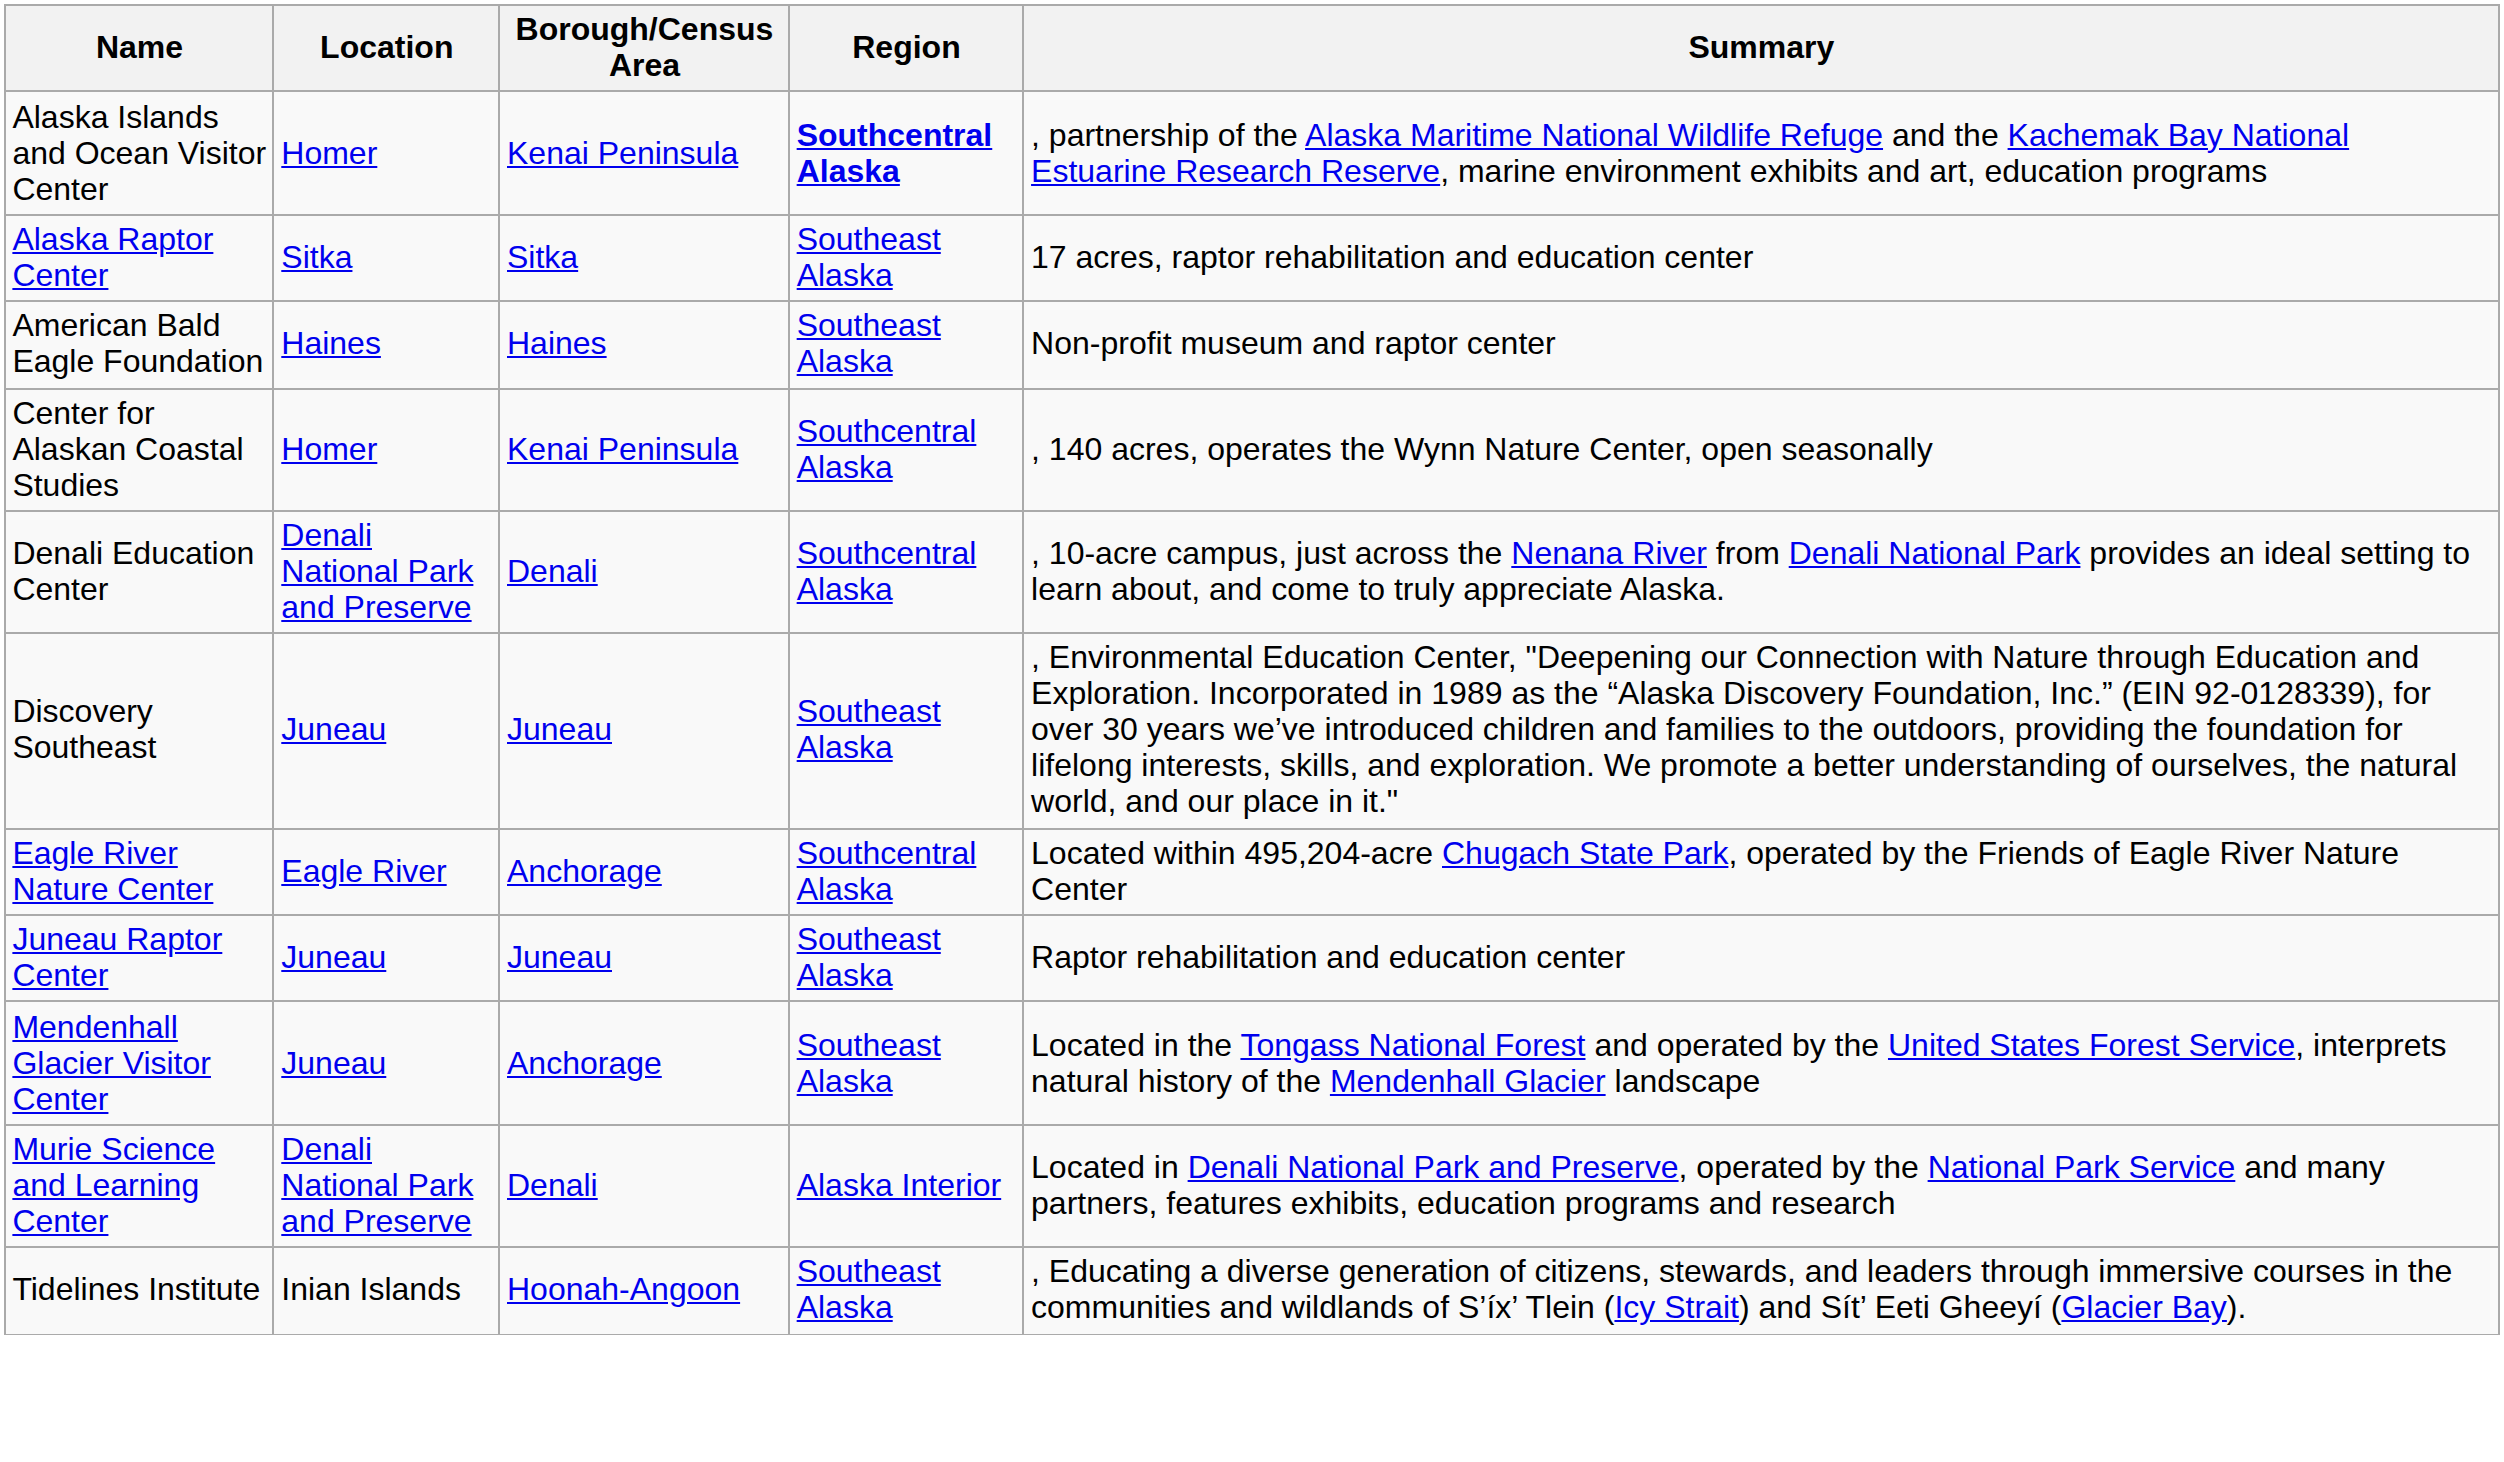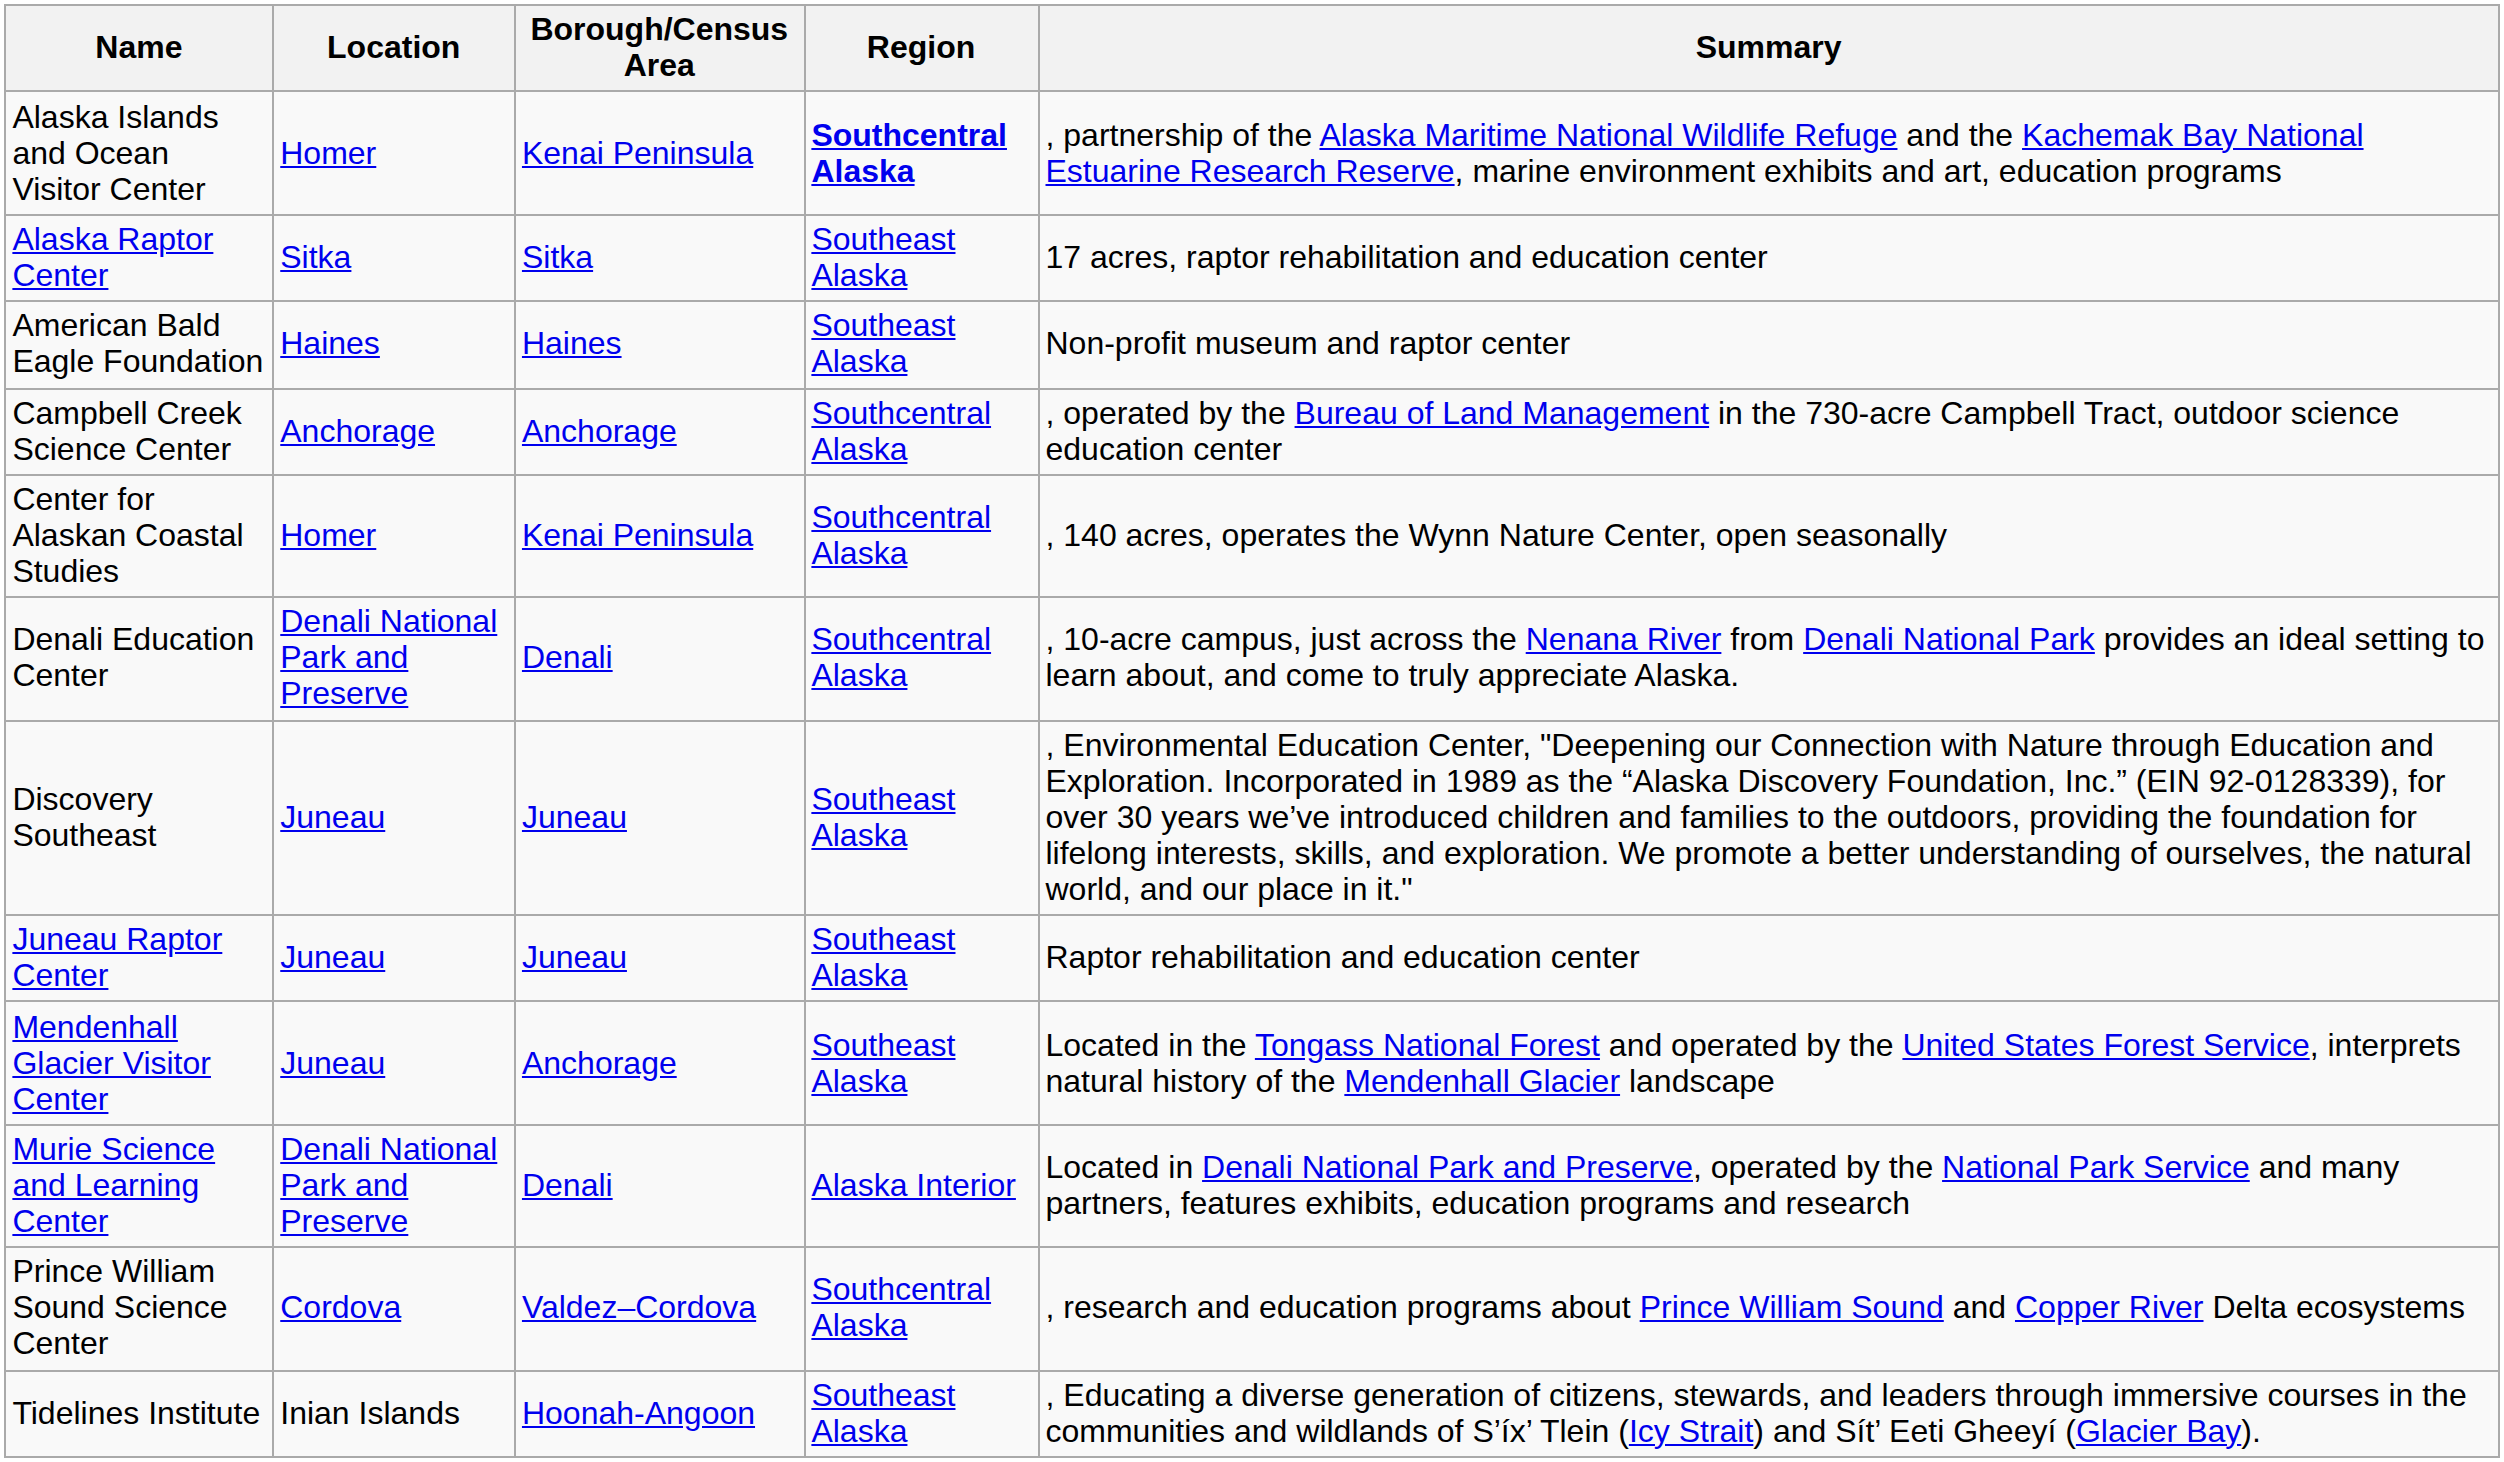 <table class="wikitable sortable">
 <tr>
 <th>Name</th>
 <th>Location</th>
 <th>Borough/Census Area</th>
 <th>Region</th>
 <th>Summary</th>
 </tr>
 <tr>
 <td>Alaska Islands and Ocean Visitor Center</td>
 <td><a href='#'>Homer</a></td>
 <td><a href='#'>Kenai Peninsula</a></td>
 <td><strong><a href='#'>Southcentral Alaska</a></strong></td>
 <td>, partnership of the <a href='#'>Alaska Maritime National Wildlife Refuge</a> and the <a href='#'>Kachemak Bay National Estuarine Research Reserve</a>, marine environment exhibits and art, education programs</td>
 </tr>
 <tr>
 <td><a href='#'>Alaska Raptor Center</a></td>
 <td><a href='#'>Sitka</a></td>
 <td><a href='#'>Sitka</a></td>
 <td><a href='#'>Southeast Alaska</a></td>
 <td>17 acres, raptor rehabilitation and education center</td>
 </tr>
 <tr>
 <td>American Bald Eagle Foundation</td>
 <td><a href='#'>Haines</a></td>
 <td><a href='#'>Haines</a></td>
 <td><a href='#'>Southeast Alaska</a></td>
 <td>Non-profit museum and raptor center</td>
 </tr>
 <tr>
+<td>Campbell Creek Science Center</td>
+<td><a href='#'>Anchorage</a></td>
+<td><a href='#'>Anchorage</a></td>
+<td><a href='#'>Southcentral Alaska</a></td>
+<td>, operated by the <a href='#'>Bureau of Land Management</a> in the 730-acre Campbell Tract, outdoor science education center</td>
+</tr>
+<tr>
 <td>Center for Alaskan Coastal Studies</td>
 <td><a href='#'>Homer</a></td>
 <td><a href='#'>Kenai Peninsula</a></td>
 <td><a href='#'>Southcentral Alaska</a></td>
 <td>, 140 acres, operates the Wynn Nature Center, open seasonally</td>
 </tr>
 <tr>
 <td>Denali Education Center</td>
 <td><a href='#'>Denali National Park and Preserve</a></td>
 <td><a href='#'>Denali</a></td>
 <td><a href='#'>Southcentral Alaska</a></td>
 <td>, 10-acre campus, just across the <a href='#'>Nenana River</a> from <a href='#'>Denali National Park</a> provides an ideal setting to learn about, and come to truly appreciate Alaska.</td>
 </tr>
 <tr>
 <td>Discovery Southeast</td>
 <td><a href='#'>Juneau</a></td>
 <td><a href='#'>Juneau</a></td>
 <td><a href='#'>Southeast Alaska</a></td>
 <td>, Environmental Education Center, "Deepening our Connection with Nature through Education and Exploration. Incorporated in 1989 as the “Alaska Discovery Foundation, Inc.” (EIN 92-0128339), for over 30 years we’ve introduced children and families to the outdoors, providing the foundation for lifelong interests, skills, and exploration. We promote a better understanding of ourselves, the natural world, and our place in it."</td>
-</tr>
-<tr>
-<td><a href='#'>Eagle River Nature Center</a></td>
-<td><a href='#'>Eagle River</a></td>
-<td><a href='#'>Anchorage</a></td>
-<td><a href='#'>Southcentral Alaska</a></td>
-<td>Located within  495,204-acre <a href='#'>Chugach State Park</a>, operated by the Friends of Eagle River Nature Center</td>
 </tr>
 <tr>
 <td><a href='#'>Juneau Raptor Center</a></td>
 <td><a href='#'>Juneau</a></td>
 <td><a href='#'>Juneau</a></td>
 <td><a href='#'>Southeast Alaska</a></td>
 <td>Raptor rehabilitation and education center</td>
 </tr>
 <tr>
 <td><a href='#'>Mendenhall Glacier Visitor Center</a></td>
 <td><a href='#'>Juneau</a></td>
 <td><a href='#'>Anchorage</a></td>
 <td><a href='#'>Southeast Alaska</a></td>
 <td>Located in the <a href='#'>Tongass National Forest</a> and operated by the <a href='#'>United States Forest Service</a>, interprets natural history of the <a href='#'>Mendenhall Glacier</a> landscape</td>
 </tr>
 <tr>
 <td><a href='#'>Murie Science and Learning Center</a></td>
 <td><a href='#'>Denali National Park and Preserve</a></td>
 <td><a href='#'>Denali</a></td>
 <td><a href='#'>Alaska Interior</a></td>
 <td>Located in <a href='#'>Denali National Park and Preserve</a>, operated by the <a href='#'>National Park Service</a> and many partners, features exhibits, education programs and research</td>
 </tr>
 <tr>
+<td>Prince William Sound Science Center</td>
+<td><a href='#'>Cordova</a></td>
+<td><a href='#'>Valdez–Cordova</a></td>
+<td><a href='#'>Southcentral Alaska</a></td>
+<td>, research and education programs about <a href='#'>Prince William Sound</a> and <a href='#'>Copper River</a> Delta ecosystems</td>
+</tr>
+<tr>
 <td>Tidelines Institute</td>
 <td>Inian Islands</td>
 <td><a href='#'>Hoonah-Angoon</a></td>
 <td><a href='#'>Southeast Alaska</a></td>
 <td>, Educating a diverse generation of citizens, stewards, and leaders through immersive courses in the communities and wildlands of S’íx’ Tlein (<a href='#'>Icy Strait</a>) and Sít’ Eeti Gheeyí (<a href='#'>Glacier Bay</a>). </td>
 </tr>
 <tr>
 </tr>
 </table>
